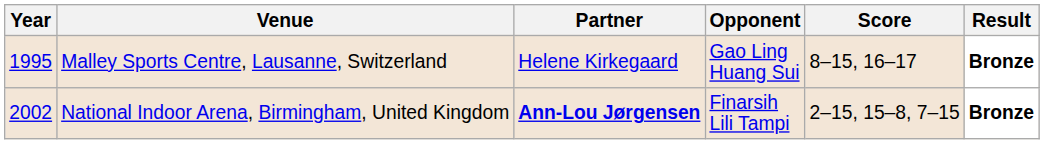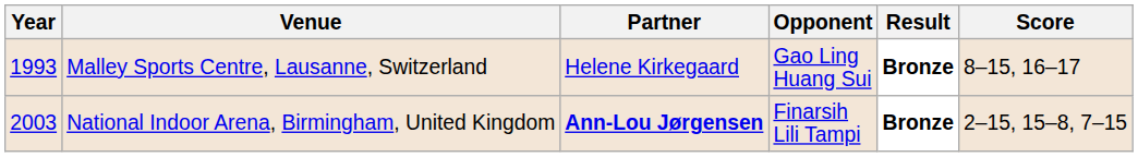 <table class="sortable wikitable" style="font-size: 90%;">
 <tr>
 <th>Year</th>
 <th>Venue</th>
 <th>Partner</th>
 <th>Opponent</th>
+<th>Result</th>
 <th>Score</th>
-<th>Result</th>
 </tr>
 <tr style="background:#F3E6D7">
-<td align="center"><a href='#'>1995</a></td>
+<td align="center"><a href='#'>1993</a></td>
 <td align="left"><a href='#'>Malley Sports Centre</a>, <a href='#'>Lausanne</a>, Switzerland</td>
 <td align="left"> <a href='#'>Helene Kirkegaard</a></td>
 <td align="left"> <a href='#'>Gao Ling</a> <br>  <a href='#'>Huang Sui</a></td>
+<td style="text-align:left; background:white"> <strong>Bronze</strong></td>
 <td align="left">8–15, 16–17</td>
-<td style="text-align:left; background:white"> <strong>Bronze</strong></td>
 </tr>
 <tr style="background:#F3E6D7">
-<td align="center"><a href='#'>2002</a></td>
+<td align="center"><a href='#'>2003</a></td>
 <td align="left"><a href='#'>National Indoor Arena</a>, <a href='#'>Birmingham</a>, United Kingdom</td>
 <td align="left"><strong> <a href='#'>Ann-Lou Jørgensen</a></strong></td>
 <td align="left"> <a href='#'>Finarsih</a> <br>  <a href='#'>Lili Tampi</a></td>
+<td style="text-align:left; background:white"> <strong>Bronze</strong></td>
 <td align="left">2–15, 15–8, 7–15</td>
-<td style="text-align:left; background:white"> <strong>Bronze</strong></td>
 </tr>
 </table>
